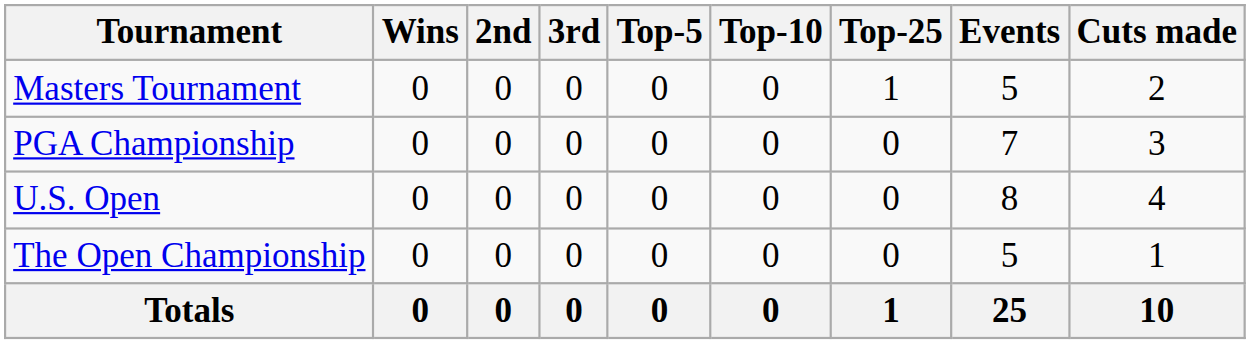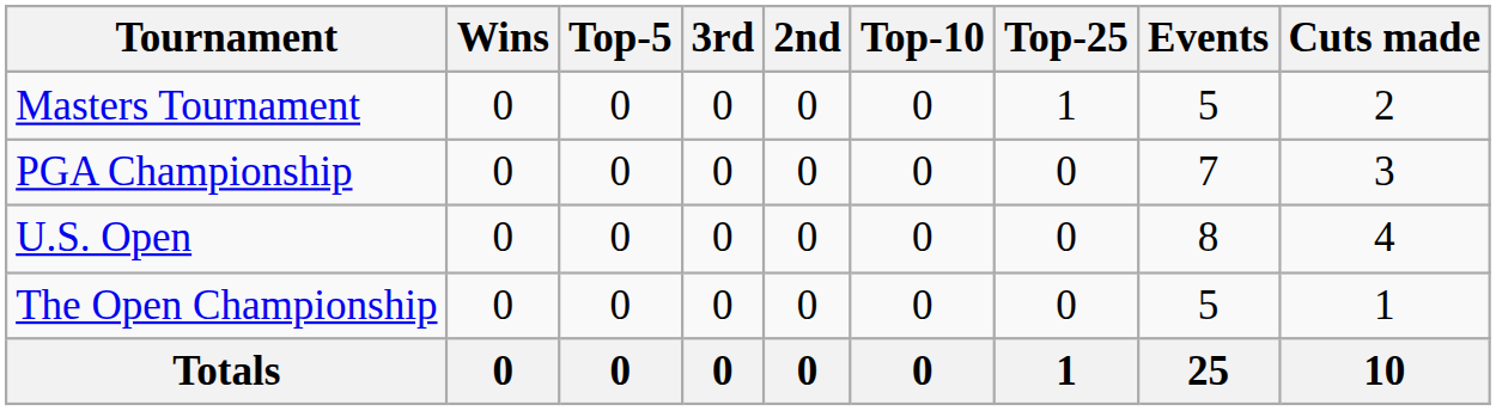 <table class=wikitable style=text-align:center>
 <tr>
 <th>Tournament</th>
 <th>Wins</th>
+<th>Top-5</th>
+<th>3rd</th>
 <th>2nd</th>
-<th>3rd</th>
-<th>Top-5</th>
 <th>Top-10</th>
 <th>Top-25</th>
 <th>Events</th>
 <th>Cuts made</th>
 </tr>
 <tr>
 <td align=left><a href='#'>Masters Tournament</a></td>
 <td>0</td>
 <td>0</td>
 <td>0</td>
 <td>0</td>
 <td>0</td>
 <td>1</td>
 <td>5</td>
 <td>2</td>
 </tr>
 <tr>
 <td align=left><a href='#'>PGA Championship</a></td>
 <td>0</td>
 <td>0</td>
 <td>0</td>
 <td>0</td>
 <td>0</td>
 <td>0</td>
 <td>7</td>
 <td>3</td>
 </tr>
 <tr>
 <td align=left><a href='#'>U.S. Open</a></td>
 <td>0</td>
 <td>0</td>
 <td>0</td>
 <td>0</td>
 <td>0</td>
 <td>0</td>
 <td>8</td>
 <td>4</td>
 </tr>
 <tr>
 <td align=left><a href='#'>The Open Championship</a></td>
 <td>0</td>
 <td>0</td>
 <td>0</td>
 <td>0</td>
 <td>0</td>
 <td>0</td>
 <td>5</td>
 <td>1</td>
 </tr>
 <tr>
 <th>Totals</th>
 <th>0</th>
 <th>0</th>
 <th>0</th>
 <th>0</th>
 <th>0</th>
 <th>1</th>
 <th>25</th>
 <th>10</th>
 </tr>
 </table>
